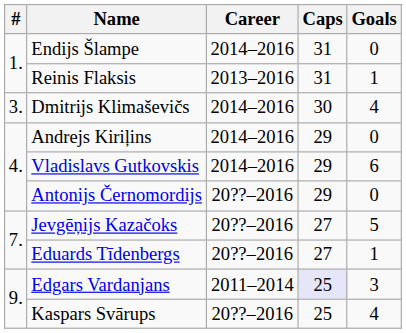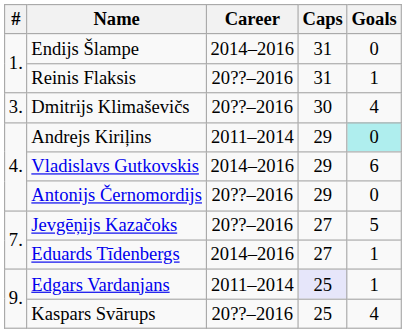 <table class="wikitable" style="text-align: center;">
 <tr>
 <th>#</th>
 <th>Name</th>
 <th>Career</th>
 <th>Caps</th>
 <th>Goals</th>
 </tr>
 <tr>
 <td rowspan=2>1.</td>
 <td align="left">Endijs Šlampe</td>
 <td>2014–2016</td>
 <td>31</td>
 <td>0</td>
 </tr>
 <tr>
 <td align="left">Reinis Flaksis</td>
-<td>2013–2016</td>
+<td>20??–2016</td>
 <td>31</td>
 <td>1</td>
 </tr>
 <tr>
 <td>3.</td>
 <td align="left">Dmitrijs Klimaševičs</td>
-<td>2014–2016</td>
+<td>20??–2016</td>
 <td>30</td>
 <td>4</td>
 </tr>
 <tr>
 <td rowspan=3>4.</td>
 <td align="left">Andrejs Kiriļins</td>
-<td>2014–2016</td>
+<td>2011–2014</td>
 <td>29</td>
-<td>0</td>
+<td style="background: paleturquoise;">0</td>
 </tr>
 <tr>
 <td align="left"><a href='#'>Vladislavs Gutkovskis</a></td>
 <td>2014–2016</td>
 <td>29</td>
 <td>6</td>
 </tr>
 <tr>
 <td align="left"><a href='#'>Antonijs Černomordijs</a></td>
 <td>20??–2016</td>
 <td>29</td>
 <td>0</td>
 </tr>
 <tr>
 <td rowspan=2>7.</td>
 <td align="left"><a href='#'>Jevgēņijs Kazačoks</a></td>
 <td>20??–2016</td>
 <td>27</td>
 <td>5</td>
 </tr>
 <tr>
 <td align="left"><a href='#'>Eduards Tīdenbergs</a></td>
-<td>20??–2016</td>
+<td>2014–2016</td>
 <td>27</td>
 <td>1</td>
 </tr>
 <tr>
 <td rowspan=2>9.</td>
 <td align="left"><a href='#'>Edgars Vardanjans</a></td>
 <td>2011–2014</td>
 <td style="background: lavender;">25</td>
-<td>3</td>
+<td>1</td>
 </tr>
 <tr>
 <td align="left">Kaspars Svārups</td>
 <td>20??–2016</td>
 <td>25</td>
 <td>4</td>
 </tr>
 </table>
